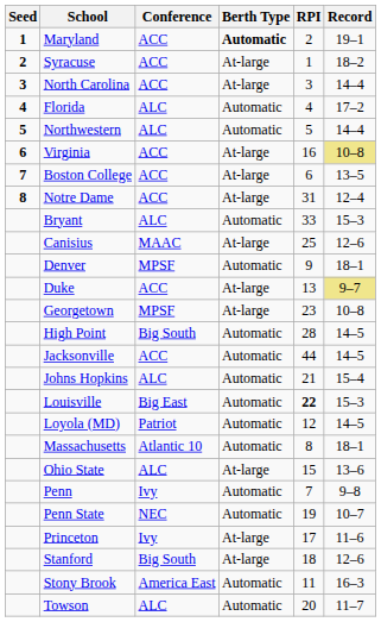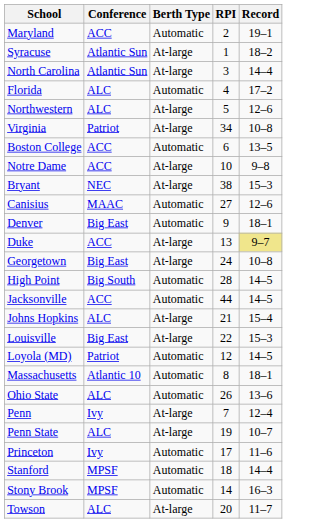 <table class="wikitable sortable">
 <tr>
-<th>Seed</th>
 <th>School</th>
 <th>Conference</th>
 <th>Berth Type</th>
 <th>RPI</th>
 <th>Record</th>
 </tr>
 <tr>
-<td align=center><strong>1</strong></td>
 <td><a href='#'>Maryland</a></td>
 <td><a href='#'>ACC</a></td>
-<td><strong>Automatic</strong></td>
+<td>Automatic</td>
 <td align=center>2</td>
 <td align=center>19–1</td>
 </tr>
 <tr>
-<td align=center><strong>2</strong></td>
 <td><a href='#'>Syracuse</a></td>
-<td><a href='#'>ACC</a></td>
+<td><a href='#'>Atlantic Sun</a></td>
 <td>At-large</td>
 <td align=center>1</td>
 <td align=center>18–2</td>
 </tr>
 <tr>
-<td align=center><strong>3</strong></td>
 <td><a href='#'>North Carolina</a></td>
-<td><a href='#'>ACC</a></td>
+<td><a href='#'>Atlantic Sun</a></td>
 <td>At-large</td>
 <td align=center>3</td>
 <td align=center>14–4</td>
 </tr>
 <tr>
-<td align=center><strong>4</strong></td>
 <td><a href='#'>Florida</a></td>
 <td><a href='#'>ALC</a></td>
 <td>Automatic</td>
 <td align=center>4</td>
 <td align=center>17–2</td>
 </tr>
 <tr>
-<td align=center><strong>5</strong></td>
 <td><a href='#'>Northwestern</a></td>
 <td><a href='#'>ALC</a></td>
-<td>Automatic</td>
+<td>At-large</td>
 <td align=center>5</td>
-<td align=center>14–4</td>
+<td align=center>12–6</td>
 </tr>
 <tr>
-<td align=center><strong>6</strong></td>
 <td><a href='#'>Virginia</a></td>
-<td><a href='#'>ACC</a></td>
+<td><a href='#'>Patriot</a></td>
 <td>At-large</td>
-<td align=center>16</td>
-<td align=center style="background: khaki;">10–8</td>
+<td align=center>34</td>
+<td align=center>10–8</td>
 </tr>
 <tr>
-<td align=center><strong>7</strong></td>
 <td><a href='#'>Boston College</a></td>
 <td><a href='#'>ACC</a></td>
-<td>At-large</td>
+<td>Automatic</td>
 <td align=center>6</td>
 <td align=center>13–5</td>
 </tr>
 <tr>
-<td align=center><strong>8</strong></td>
 <td><a href='#'>Notre Dame</a></td>
 <td><a href='#'>ACC</a></td>
 <td>At-large</td>
-<td align=center>31</td>
-<td align=center>12–4</td>
+<td align=center>10</td>
+<td align=center>9–8</td>
 </tr>
 <tr>
-<td></td>
 <td><a href='#'>Bryant</a></td>
-<td><a href='#'>ALC</a></td>
-<td>Automatic</td>
-<td align=center>33</td>
+<td><a href='#'>NEC</a></td>
+<td>At-large</td>
+<td align=center>38</td>
 <td align=center>15–3</td>
 </tr>
 <tr>
-<td></td>
 <td><a href='#'>Canisius</a></td>
 <td><a href='#'>MAAC</a></td>
-<td>At-large</td>
-<td align=center>25</td>
+<td>Automatic</td>
+<td align=center>27</td>
 <td align=center>12–6</td>
 </tr>
 <tr>
-<td></td>
 <td><a href='#'>Denver</a></td>
-<td><a href='#'>MPSF</a></td>
+<td><a href='#'>Big East</a></td>
 <td>Automatic</td>
 <td align=center>9</td>
 <td align=center>18–1</td>
 </tr>
 <tr>
-<td></td>
 <td><a href='#'>Duke</a></td>
 <td><a href='#'>ACC</a></td>
 <td>At-large</td>
 <td align=center>13</td>
 <td align=center style="background: khaki;">9–7</td>
 </tr>
 <tr>
-<td></td>
 <td><a href='#'>Georgetown</a></td>
-<td><a href='#'>MPSF</a></td>
+<td><a href='#'>Big East</a></td>
 <td>At-large</td>
-<td align=center>23</td>
+<td align=center>24</td>
 <td align=center>10–8</td>
 </tr>
 <tr>
-<td></td>
 <td><a href='#'>High Point</a></td>
 <td><a href='#'>Big South</a></td>
 <td>Automatic</td>
 <td align=center>28</td>
 <td align=center>14–5</td>
 </tr>
 <tr>
-<td></td>
 <td><a href='#'>Jacksonville</a></td>
 <td><a href='#'>ACC</a></td>
 <td>Automatic</td>
 <td align=center>44</td>
 <td align=center>14–5</td>
 </tr>
 <tr>
-<td></td>
 <td><a href='#'>Johns Hopkins</a></td>
 <td><a href='#'>ALC</a></td>
-<td>Automatic</td>
+<td>At-large</td>
 <td align=center>21</td>
 <td align=center>15–4</td>
 </tr>
 <tr>
-<td></td>
 <td><a href='#'>Louisville</a></td>
 <td><a href='#'>Big East</a></td>
-<td>Automatic</td>
-<td align=center><strong>22</strong></td>
+<td>At-large</td>
+<td align=center>22</td>
 <td align=center>15–3</td>
 </tr>
 <tr>
-<td></td>
 <td><a href='#'>Loyola (MD)</a></td>
 <td><a href='#'>Patriot</a></td>
 <td>Automatic</td>
 <td align=center>12</td>
 <td align=center>14–5</td>
 </tr>
 <tr>
-<td></td>
 <td><a href='#'>Massachusetts</a></td>
 <td><a href='#'>Atlantic 10</a></td>
 <td>Automatic</td>
 <td align=center>8</td>
 <td align=center>18–1</td>
 </tr>
 <tr>
-<td></td>
 <td><a href='#'>Ohio State</a></td>
 <td><a href='#'>ALC</a></td>
-<td>At-large</td>
-<td align=center>15</td>
+<td>Automatic</td>
+<td align=center>26</td>
 <td align=center>13–6</td>
 </tr>
 <tr>
-<td></td>
 <td><a href='#'>Penn</a></td>
 <td><a href='#'>Ivy</a></td>
-<td>Automatic</td>
+<td>At-large</td>
 <td align=center>7</td>
-<td align=center>9–8</td>
+<td align=center>12–4</td>
 </tr>
 <tr>
-<td></td>
 <td><a href='#'>Penn State</a></td>
-<td><a href='#'>NEC</a></td>
-<td>Automatic</td>
+<td><a href='#'>ALC</a></td>
+<td>At-large</td>
 <td align=center>19</td>
 <td align=center>10–7</td>
 </tr>
 <tr>
-<td></td>
 <td><a href='#'>Princeton</a></td>
 <td><a href='#'>Ivy</a></td>
-<td>At-large</td>
+<td>Automatic</td>
 <td align=center>17</td>
 <td align=center>11–6</td>
 </tr>
 <tr>
-<td></td>
 <td><a href='#'>Stanford</a></td>
-<td><a href='#'>Big South</a></td>
-<td>At-large</td>
+<td><a href='#'>MPSF</a></td>
+<td>Automatic</td>
 <td align=center>18</td>
-<td align=center>12–6</td>
+<td align=center>14–4</td>
 </tr>
 <tr>
-<td></td>
 <td><a href='#'>Stony Brook</a></td>
-<td><a href='#'>America East</a></td>
+<td><a href='#'>MPSF</a></td>
 <td>Automatic</td>
-<td align=center>11</td>
+<td align=center>14</td>
 <td align=center>16–3</td>
 </tr>
 <tr>
-<td></td>
 <td><a href='#'>Towson</a></td>
 <td><a href='#'>ALC</a></td>
-<td>Automatic</td>
+<td>At-large</td>
 <td align=center>20</td>
 <td align=center>11–7</td>
 </tr>
 </table>
